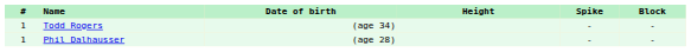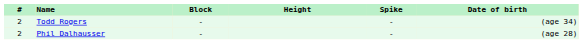 <table border=0 cellpadding=2 cellspacing=0  |- bgcolor=#FFECCE style="text-align:center; font-size:90%;" width=100%>
 <tr bgcolor=#BBF0C9>
 <th width=5%>#</th>
 <th width=22% align=left>Name</th>
-<th width=26%>Date of birth</th>
+<th width=9%>Block</th>
 <th width=22%>Height</th>
 <th width=8%>Spike</th>
-<th width=9%>Block</th>
+<th width=26%>Date of birth</th>
 </tr>
 <tr bgcolor=#E7FAEC>
-<td>1</td>
+<td>2</td>
 <td align=left><a href='#'>Todd Rogers</a></td>
-<td align=right> (age 34)</td>
+<td>-</td>
 <td></td>
 <td>-</td>
-<td>-</td>
+<td align=right> (age 34)</td>
 </tr>
 <tr bgcolor=#E7FAEC>
-<td>1</td>
+<td>2</td>
 <td align=left><a href='#'>Phil Dalhausser</a></td>
-<td align=right> (age 28)</td>
+<td>-</td>
 <td></td>
 <td>-</td>
-<td>-</td>
+<td align=right> (age 28)</td>
 </tr>
 </table>
